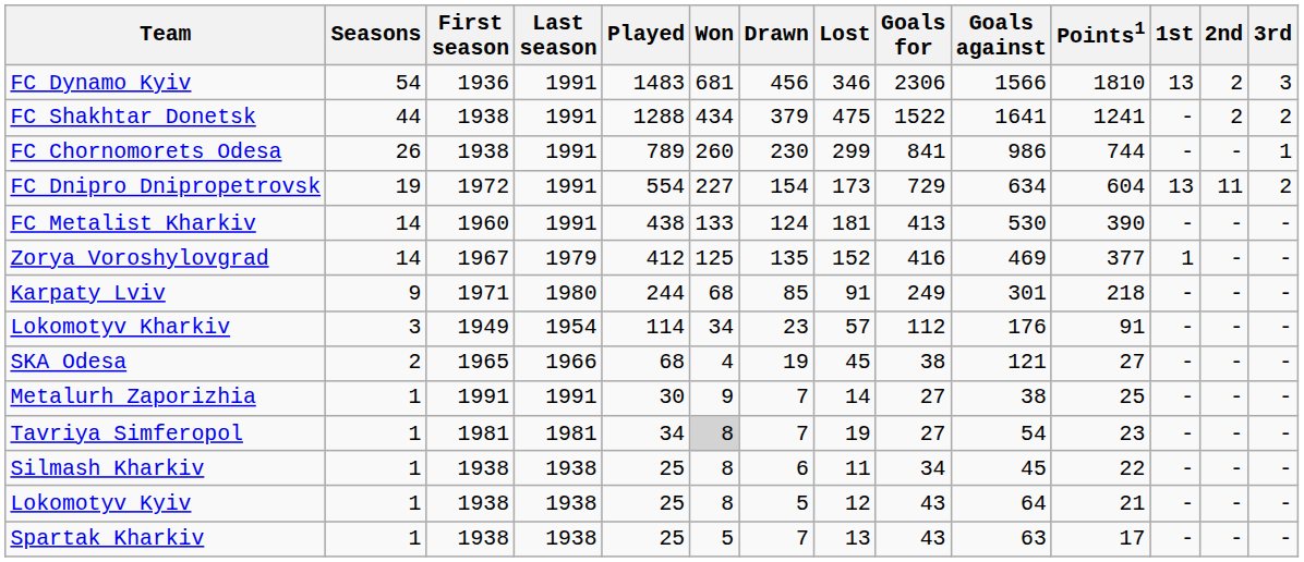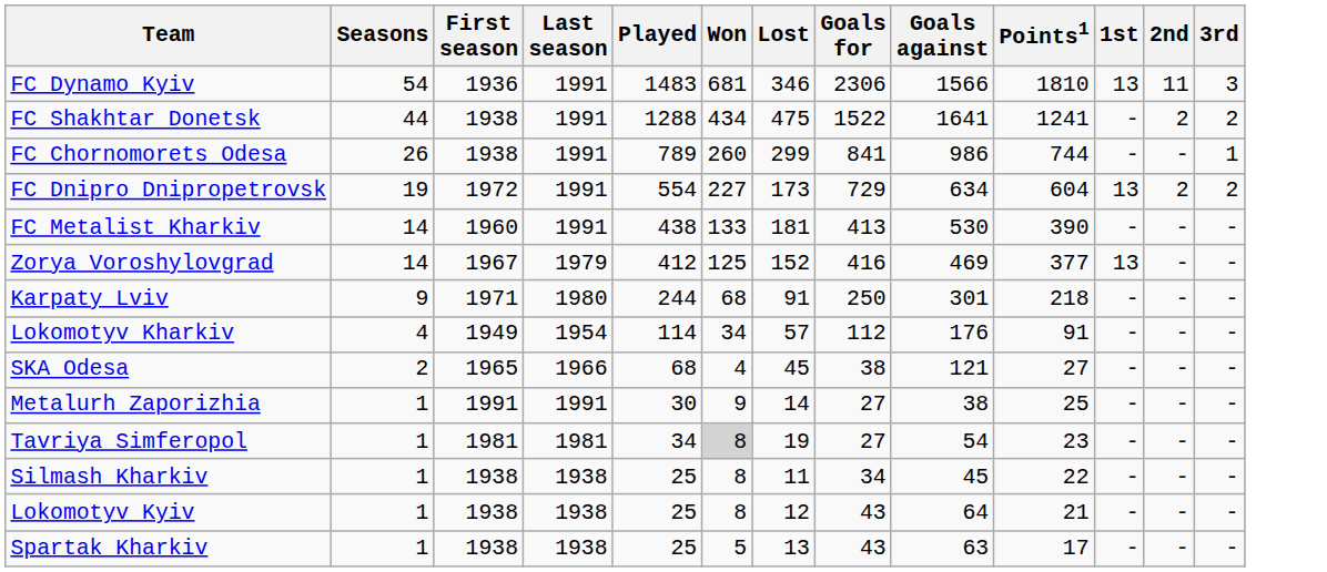 <table class="wikitable sortable">
 <tr>
 <th>Team</th>
 <th>Seasons</th>
 <th>First<br>season</th>
 <th>Last<br>season</th>
 <th>Played</th>
 <th>Won</th>
-<th>Drawn</th>
 <th>Lost</th>
 <th>Goals<br>for</th>
 <th>Goals<br>against</th>
 <th>Points<sup>1</sup></th>
 <th>1st</th>
 <th>2nd</th>
 <th>3rd</th>
 </tr>
 <tr style="text-align:right;">
 <td align="left"><a href='#'>FC Dynamo Kyiv</a></td>
 <td>54</td>
 <td>1936</td>
 <td>1991</td>
 <td>1483</td>
 <td>681</td>
-<td>456</td>
 <td>346</td>
 <td>2306</td>
 <td>1566</td>
 <td>1810</td>
 <td>13</td>
-<td>2</td>
+<td>11</td>
 <td>3</td>
 </tr>
 <tr style="text-align:right;">
 <td align="left"><a href='#'>FC Shakhtar Donetsk</a></td>
 <td>44</td>
 <td>1938</td>
 <td>1991</td>
 <td>1288</td>
 <td>434</td>
-<td>379</td>
 <td>475</td>
 <td>1522</td>
 <td>1641</td>
 <td>1241</td>
 <td>-</td>
 <td>2</td>
 <td>2</td>
 </tr>
 <tr style="text-align:right;">
 <td align="left"><a href='#'>FC Chornomorets Odesa</a></td>
 <td>26</td>
 <td>1938</td>
 <td>1991</td>
 <td>789</td>
 <td>260</td>
-<td>230</td>
 <td>299</td>
 <td>841</td>
 <td>986</td>
 <td>744</td>
 <td>-</td>
 <td>-</td>
 <td>1</td>
 </tr>
 <tr style="text-align:right;">
 <td align="left"><a href='#'>FC Dnipro Dnipropetrovsk</a></td>
 <td>19</td>
 <td>1972</td>
 <td>1991</td>
 <td>554</td>
 <td>227</td>
-<td>154</td>
 <td>173</td>
 <td>729</td>
 <td>634</td>
 <td>604</td>
 <td>13</td>
-<td>11</td>
+<td>2</td>
 <td>2</td>
 </tr>
 <tr style="text-align:right;">
 <td align="left"><a href='#'>FC Metalist Kharkiv</a></td>
 <td>14</td>
 <td>1960</td>
 <td>1991</td>
 <td>438</td>
 <td>133</td>
-<td>124</td>
 <td>181</td>
 <td>413</td>
 <td>530</td>
 <td>390</td>
 <td>-</td>
 <td>-</td>
 <td>-</td>
 </tr>
 <tr style="text-align:right;">
 <td align="left"><a href='#'>Zorya Voroshylovgrad</a></td>
 <td>14</td>
 <td>1967</td>
 <td>1979</td>
 <td>412</td>
 <td>125</td>
-<td>135</td>
 <td>152</td>
 <td>416</td>
 <td>469</td>
 <td>377</td>
-<td>1</td>
+<td>13</td>
 <td>-</td>
 <td>-</td>
 </tr>
 <tr style="text-align:right;">
 <td align="left"><a href='#'>Karpaty Lviv</a></td>
 <td>9</td>
 <td>1971</td>
 <td>1980</td>
 <td>244</td>
 <td>68</td>
-<td>85</td>
 <td>91</td>
-<td>249</td>
+<td>250</td>
 <td>301</td>
 <td>218</td>
 <td>-</td>
 <td>-</td>
 <td>-</td>
 </tr>
 <tr style="text-align:right;">
 <td align="left"><a href='#'>Lokomotyv Kharkiv</a></td>
-<td>3</td>
+<td>4</td>
 <td>1949</td>
 <td>1954</td>
 <td>114</td>
 <td>34</td>
-<td>23</td>
 <td>57</td>
 <td>112</td>
 <td>176</td>
 <td>91</td>
 <td>-</td>
 <td>-</td>
 <td>-</td>
 </tr>
 <tr style="text-align:right;">
 <td align="left"><a href='#'>SKA Odesa</a></td>
 <td>2</td>
 <td>1965</td>
 <td>1966</td>
 <td>68</td>
 <td>4</td>
-<td>19</td>
 <td>45</td>
 <td>38</td>
 <td>121</td>
 <td>27</td>
 <td>-</td>
 <td>-</td>
 <td>-</td>
 </tr>
 <tr style="text-align:right;">
 <td align="left"><a href='#'>Metalurh Zaporizhia</a></td>
 <td>1</td>
 <td>1991</td>
 <td>1991</td>
 <td>30</td>
 <td>9</td>
-<td>7</td>
 <td>14</td>
 <td>27</td>
 <td>38</td>
 <td>25</td>
 <td>-</td>
 <td>-</td>
 <td>-</td>
 </tr>
 <tr style="text-align:right;">
 <td align="left"><a href='#'>Tavriya Simferopol</a></td>
 <td>1</td>
 <td>1981</td>
 <td>1981</td>
 <td>34</td>
 <td style="background: lightgrey;">8</td>
-<td>7</td>
 <td>19</td>
 <td>27</td>
 <td>54</td>
 <td>23</td>
 <td>-</td>
 <td>-</td>
 <td>-</td>
 </tr>
 <tr style="text-align:right;">
 <td align="left"><a href='#'>Silmash Kharkiv</a></td>
 <td>1</td>
 <td>1938</td>
 <td>1938</td>
 <td>25</td>
 <td>8</td>
-<td>6</td>
 <td>11</td>
 <td>34</td>
 <td>45</td>
 <td>22</td>
 <td>-</td>
 <td>-</td>
 <td>-</td>
 </tr>
 <tr style="text-align:right;">
 <td align="left"><a href='#'>Lokomotyv Kyiv</a></td>
 <td>1</td>
 <td>1938</td>
 <td>1938</td>
 <td>25</td>
 <td>8</td>
-<td>5</td>
 <td>12</td>
 <td>43</td>
 <td>64</td>
 <td>21</td>
 <td>-</td>
 <td>-</td>
 <td>-</td>
 </tr>
 <tr style="text-align:right;">
 <td align="left"><a href='#'>Spartak Kharkiv</a></td>
 <td>1</td>
 <td>1938</td>
 <td>1938</td>
 <td>25</td>
 <td>5</td>
-<td>7</td>
 <td>13</td>
 <td>43</td>
 <td>63</td>
 <td>17</td>
 <td>-</td>
 <td>-</td>
 <td>-</td>
 </tr>
 </table>
